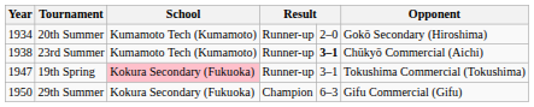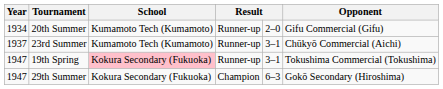 <table class="wikitable">
 <tr>
 <th>Year</th>
 <th>Tournament</th>
 <th>School</th>
 <th colspan="2">Result</th>
 <th>Opponent</th>
 </tr>
 <tr>
 <td>1934</td>
 <td>20th Summer</td>
 <td>Kumamoto Tech (Kumamoto)</td>
 <td>Runner-up</td>
 <td>2–0</td>
-<td>Gokō Secondary (Hiroshima)</td>
+<td>Gifu Commercial (Gifu)</td>
 </tr>
 <tr>
-<td>1938</td>
+<td>1937</td>
 <td>23rd Summer</td>
 <td>Kumamoto Tech (Kumamoto)</td>
 <td>Runner-up</td>
-<td><strong>3–1</strong></td>
+<td>3–1</td>
 <td>Chūkyō Commercial (Aichi)</td>
 </tr>
 <tr>
 <td>1947</td>
 <td>19th Spring</td>
 <td style="background: pink;">Kokura Secondary (Fukuoka)</td>
 <td>Runner-up</td>
 <td>3–1</td>
 <td>Tokushima Commercial (Tokushima)</td>
 </tr>
 <tr>
-<td>1950</td>
+<td>1947</td>
 <td>29th Summer</td>
 <td>Kokura Secondary (Fukuoka)</td>
 <td>Champion</td>
 <td>6–3</td>
-<td>Gifu Commercial (Gifu)</td>
+<td>Gokō Secondary (Hiroshima)</td>
 </tr>
 </table>
